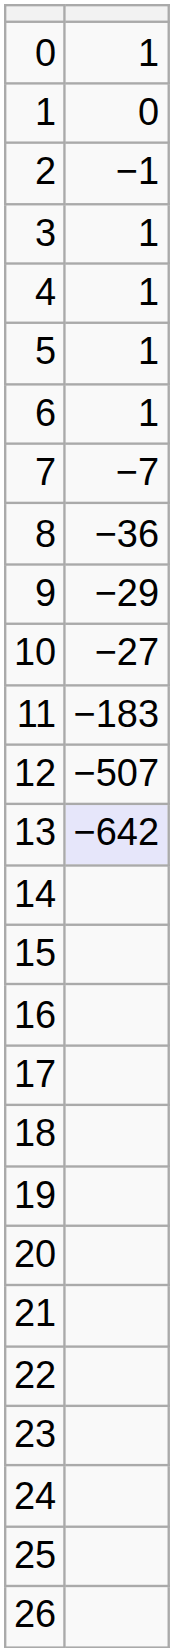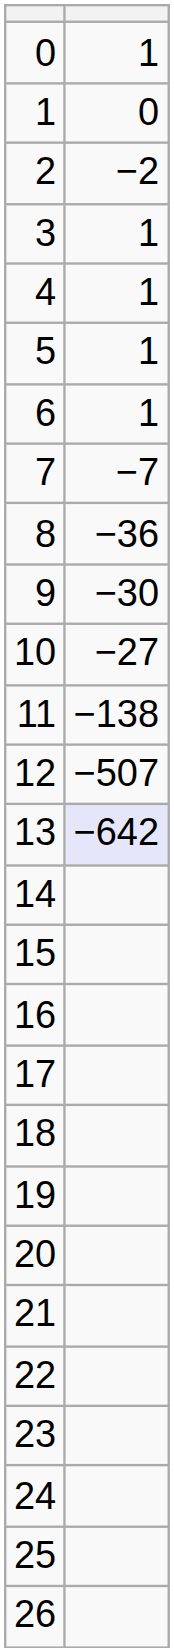 <table class="wikitable" style="text-align:right">
 <tr>
 <th></th>
 <th></th>
 </tr>
 <tr>
 <td>0</td>
 <td>1</td>
 </tr>
 <tr>
 <td>1</td>
 <td>0</td>
 </tr>
 <tr>
 <td>2</td>
-<td>−1</td>
+<td>−2</td>
 </tr>
 <tr>
 <td>3</td>
 <td>1</td>
 </tr>
 <tr>
 <td>4</td>
 <td>1</td>
 </tr>
 <tr>
 <td>5</td>
 <td>1</td>
 </tr>
 <tr>
 <td>6</td>
 <td>1</td>
 </tr>
 <tr>
 <td>7</td>
 <td>−7</td>
 </tr>
 <tr>
 <td>8</td>
 <td>−36</td>
 </tr>
 <tr>
 <td>9</td>
-<td>−29</td>
+<td>−30</td>
 </tr>
 <tr>
 <td>10</td>
 <td>−27</td>
 </tr>
 <tr>
 <td>11</td>
-<td>−183</td>
+<td>−138</td>
 </tr>
 <tr>
 <td>12</td>
 <td>−507</td>
 </tr>
 <tr>
 <td>13</td>
 <td style="background: lavender;">−642</td>
 </tr>
 <tr>
 <td>14</td>
 <td></td>
 </tr>
 <tr>
 <td>15</td>
 <td></td>
 </tr>
 <tr>
 <td>16</td>
 <td></td>
 </tr>
 <tr>
 <td>17</td>
 <td></td>
 </tr>
 <tr>
 <td>18</td>
 <td></td>
 </tr>
 <tr>
 <td>19</td>
 <td></td>
 </tr>
 <tr>
 <td>20</td>
 <td></td>
 </tr>
 <tr>
 <td>21</td>
 <td></td>
 </tr>
 <tr>
 <td>22</td>
 <td></td>
 </tr>
 <tr>
 <td>23</td>
 <td></td>
 </tr>
 <tr>
 <td>24</td>
 <td></td>
 </tr>
 <tr>
 <td>25</td>
 <td></td>
 </tr>
 <tr>
 <td>26</td>
 <td></td>
 </tr>
 </table>
